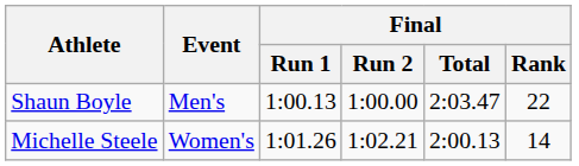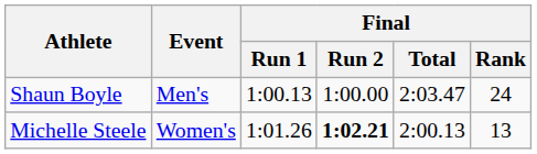 <table class="wikitable" style="font-size:90%">
 <tr>
 <th rowspan="2">Athlete</th>
 <th rowspan="2">Event</th>
 <th colspan="4">Final</th>
 </tr>
 <tr>
 <th>Run 1</th>
 <th>Run 2</th>
 <th>Total</th>
 <th>Rank</th>
 </tr>
 <tr>
 <td><a href='#'>Shaun Boyle</a></td>
 <td><a href='#'>Men's</a></td>
 <td style="text-align:center;">1:00.13</td>
 <td style="text-align:center;">1:00.00</td>
 <td style="text-align:center;">2:03.47</td>
-<td style="text-align:center;">22</td>
+<td style="text-align:center;">24</td>
 </tr>
 <tr>
 <td><a href='#'>Michelle Steele</a></td>
 <td><a href='#'>Women's</a></td>
 <td style="text-align:center;">1:01.26</td>
-<td style="text-align:center;">1:02.21</td>
+<td style="text-align:center;"><strong>1:02.21</strong></td>
 <td style="text-align:center;">2:00.13</td>
-<td style="text-align:center;">14</td>
+<td style="text-align:center;">13</td>
 </tr>
 </table>
